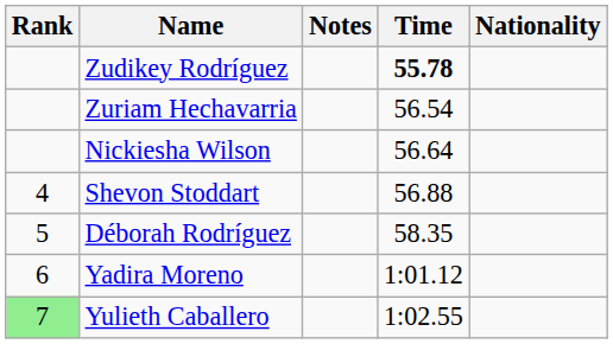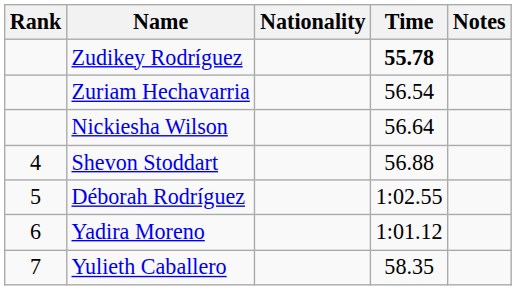 <table class="wikitable sortable" style="text-align:center">
 <tr>
 <th>Rank</th>
 <th>Name</th>
+<th>Nationality</th>
+<th>Time</th>
 <th>Notes</th>
-<th>Time</th>
-<th>Nationality</th>
 </tr>
 <tr>
 <td></td>
 <td align=left><a href='#'>Zudikey Rodríguez</a></td>
 <td></td>
 <td><strong>55.78</strong></td>
 <td></td>
 </tr>
 <tr>
 <td></td>
 <td align=left><a href='#'>Zuriam Hechavarria</a></td>
 <td></td>
 <td>56.54</td>
 <td></td>
 </tr>
 <tr>
 <td></td>
 <td align=left><a href='#'>Nickiesha Wilson</a></td>
 <td></td>
 <td>56.64</td>
 <td></td>
 </tr>
 <tr>
 <td>4</td>
 <td align=left><a href='#'>Shevon Stoddart</a></td>
 <td></td>
 <td>56.88</td>
 <td></td>
 </tr>
 <tr>
 <td>5</td>
 <td align=left><a href='#'>Déborah Rodríguez</a></td>
 <td></td>
-<td>58.35</td>
+<td>1:02.55</td>
 <td></td>
 </tr>
 <tr>
 <td>6</td>
 <td align=left><a href='#'>Yadira Moreno</a></td>
 <td></td>
 <td>1:01.12</td>
 <td></td>
 </tr>
 <tr>
-<td style="background: lightgreen;">7</td>
+<td>7</td>
 <td align=left><a href='#'>Yulieth Caballero</a></td>
 <td></td>
-<td>1:02.55</td>
+<td>58.35</td>
 <td></td>
 </tr>
 </table>
